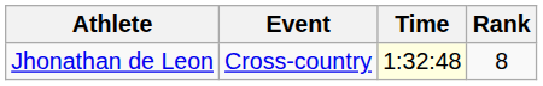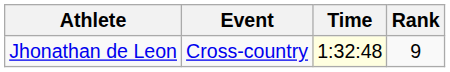 <table class=wikitable style="font-size:95%">
 <tr>
 <th>Athlete</th>
 <th>Event</th>
 <th>Time</th>
 <th>Rank</th>
 </tr>
 <tr align=center>
 <td align=left><a href='#'>Jhonathan de Leon</a></td>
 <td align=left><a href='#'>Cross-country</a></td>
 <td style="background: lightyellow;">1:32:48</td>
-<td>8</td>
+<td>9</td>
 </tr>
 </table>
